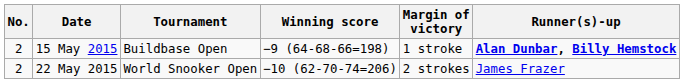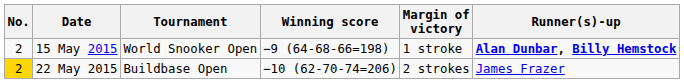 <table class="wikitable" style="font-size:95%;">
 <tr>
 <th>No.</th>
 <th>Date</th>
 <th>Tournament</th>
 <th>Winning score</th>
 <th>Margin of<br>victory</th>
 <th>Runner(s)-up</th>
 </tr>
 <tr>
 <td align=center>2</td>
 <td align=right>15 May <a href='#'>2015</a></td>
-<td>Buildbase Open</td>
+<td>World Snooker Open</td>
 <td>−9 (64-68-66=198)</td>
 <td>1 stroke</td>
 <td><strong> <a href='#'>Alan Dunbar</a>,  <a href='#'>Billy Hemstock</a></strong></td>
 </tr>
 <tr>
-<td align=center>2</td>
+<td align=center style="background: gold;">2</td>
 <td align=right>22 May 2015</td>
-<td>World Snooker Open</td>
+<td>Buildbase Open</td>
 <td>−10 (62-70-74=206)</td>
 <td>2 strokes</td>
 <td> <a href='#'>James Frazer</a></td>
 </tr>
 </table>
